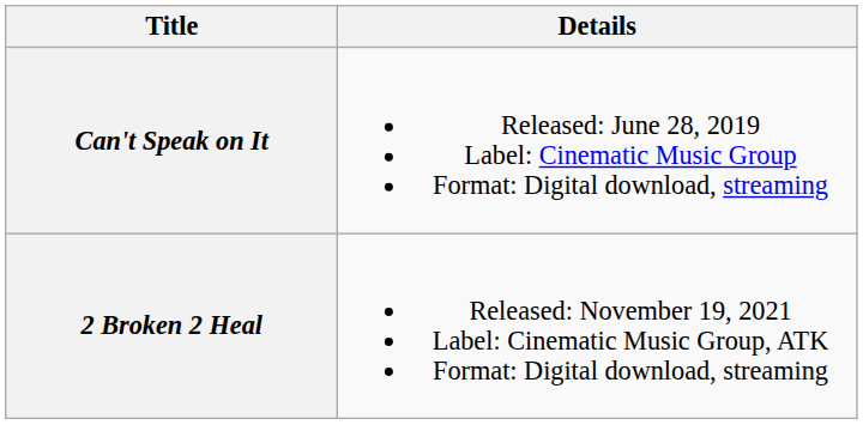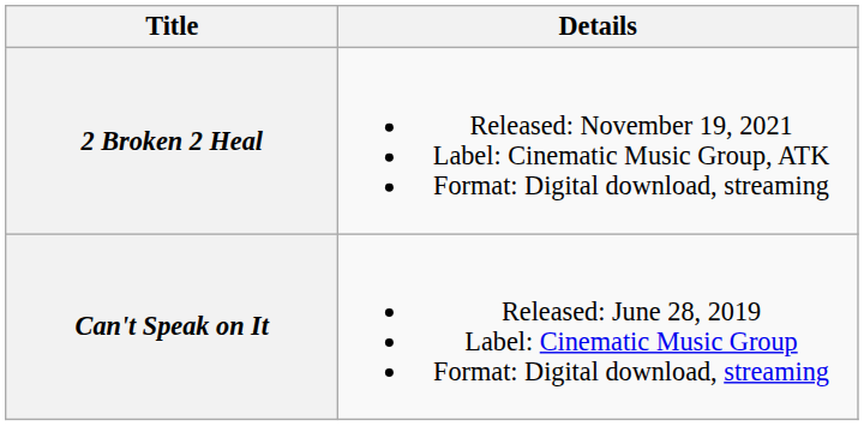 <table class="wikitable plainrowheaders" style="text-align:center;">
 <tr>
 <th scope="col" style="width:12em;">Title</th>
 <th scope="col" style="width:19em;">Details</th>
 </tr>
 <tr>
+<th scope="row"><em>2 Broken 2 Heal</em><br></th>
+<td><br><ul><li>Released: November 19, 2021</li><li>Label: Cinematic Music Group, ATK</li><li>Format: Digital download, streaming</li></ul></td>
+</tr>
+<tr>
 <th scope="row"><em>Can't Speak on It</em><br></th>
 <td><br><ul><li>Released: June 28, 2019</li><li>Label: <a href='#'>Cinematic Music Group</a></li><li>Format: Digital download, <a href='#'>streaming</a></li></ul></td>
 </tr>
-<tr>
-<th scope="row"><em>2 Broken 2 Heal</em><br></th>
-<td><br><ul><li>Released: November 19, 2021</li><li>Label: Cinematic Music Group, ATK</li><li>Format: Digital download, streaming</li></ul></td>
-</tr>
 </table>
